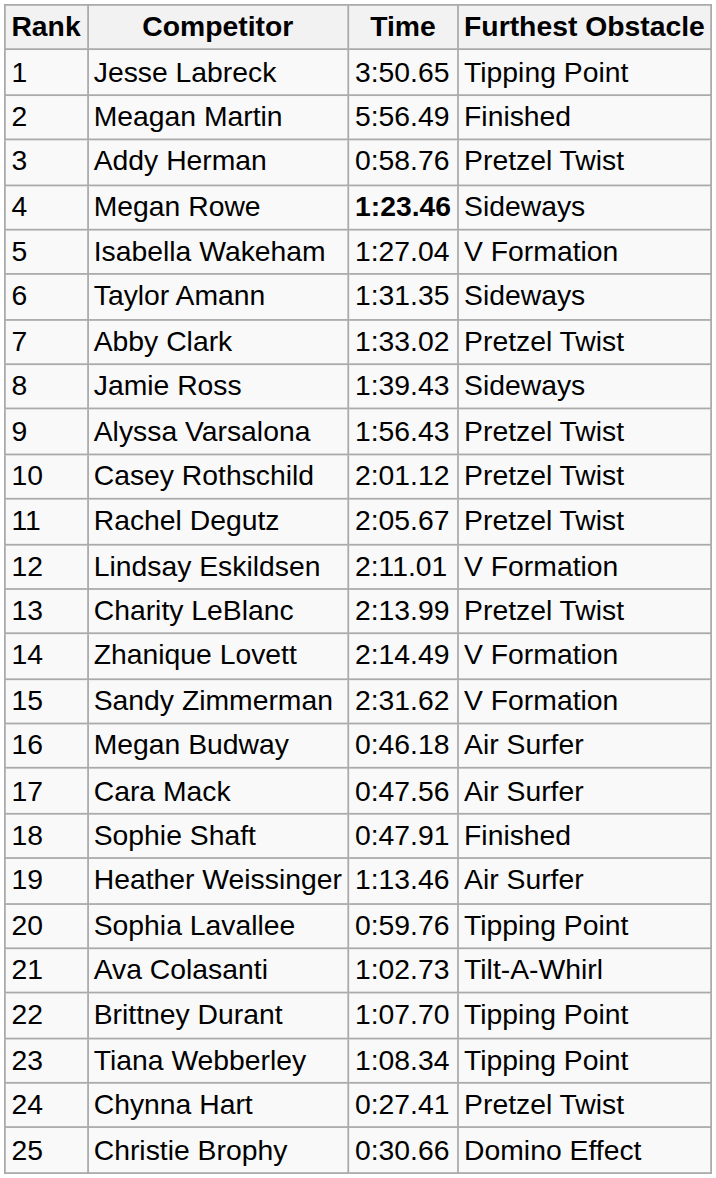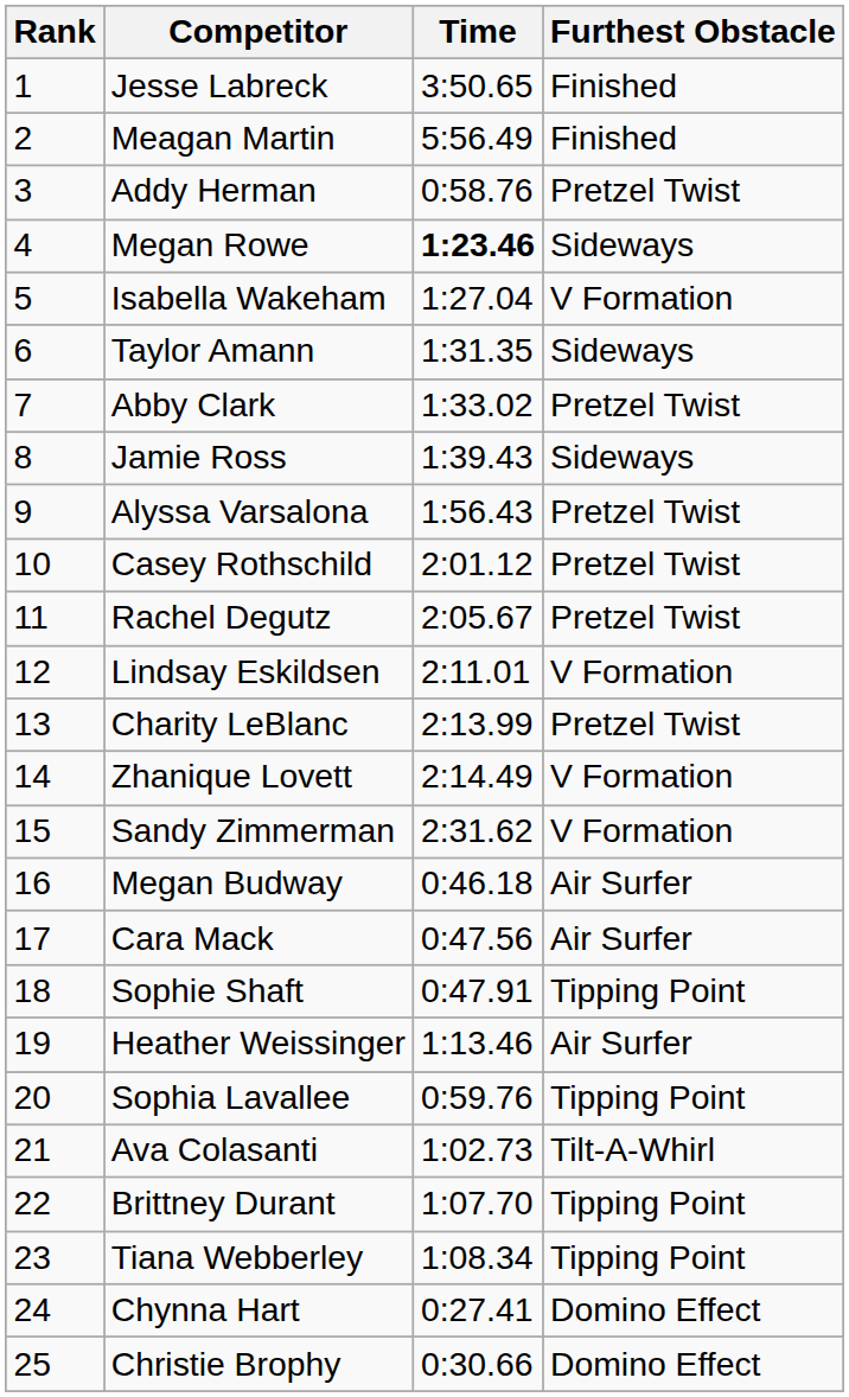 <table class="wikitable sortable mw-collapsible">
 <tr>
 <th>Rank</th>
 <th>Competitor</th>
 <th>Time</th>
 <th>Furthest Obstacle</th>
 </tr>
 <tr>
 <td>1</td>
 <td>Jesse Labreck</td>
 <td>3:50.65</td>
-<td>Tipping Point</td>
+<td>Finished</td>
 </tr>
 <tr>
 <td>2</td>
 <td>Meagan Martin</td>
 <td>5:56.49</td>
 <td>Finished</td>
 </tr>
 <tr>
 <td>3</td>
 <td>Addy Herman</td>
 <td>0:58.76</td>
 <td>Pretzel Twist</td>
 </tr>
 <tr>
 <td>4</td>
 <td>Megan Rowe</td>
 <td><strong>1:23.46</strong></td>
 <td>Sideways</td>
 </tr>
 <tr>
 <td>5</td>
 <td>Isabella Wakeham</td>
 <td>1:27.04</td>
 <td>V Formation</td>
 </tr>
 <tr>
 <td>6</td>
 <td>Taylor Amann</td>
 <td>1:31.35</td>
 <td>Sideways</td>
 </tr>
 <tr>
 <td>7</td>
 <td>Abby Clark</td>
 <td>1:33.02</td>
 <td>Pretzel Twist</td>
 </tr>
 <tr>
 <td>8</td>
 <td>Jamie Ross</td>
 <td>1:39.43</td>
 <td>Sideways</td>
 </tr>
 <tr>
 <td>9</td>
 <td>Alyssa Varsalona</td>
 <td>1:56.43</td>
 <td>Pretzel Twist</td>
 </tr>
 <tr>
 <td>10</td>
 <td>Casey Rothschild</td>
 <td>2:01.12</td>
 <td>Pretzel Twist</td>
 </tr>
 <tr>
 <td>11</td>
 <td>Rachel Degutz</td>
 <td>2:05.67</td>
 <td>Pretzel Twist</td>
 </tr>
 <tr>
 <td>12</td>
 <td>Lindsay Eskildsen</td>
 <td>2:11.01</td>
 <td>V Formation</td>
 </tr>
 <tr>
 <td>13</td>
 <td>Charity LeBlanc</td>
 <td>2:13.99</td>
 <td>Pretzel Twist</td>
 </tr>
 <tr>
 <td>14</td>
 <td>Zhanique Lovett</td>
 <td>2:14.49</td>
 <td>V Formation</td>
 </tr>
 <tr>
 <td>15</td>
 <td>Sandy Zimmerman</td>
 <td>2:31.62</td>
 <td>V Formation</td>
 </tr>
 <tr>
 <td>16</td>
 <td>Megan Budway</td>
 <td>0:46.18</td>
 <td>Air Surfer</td>
 </tr>
 <tr>
 <td>17</td>
 <td>Cara Mack</td>
 <td>0:47.56</td>
 <td>Air Surfer</td>
 </tr>
 <tr>
 <td>18</td>
 <td>Sophie Shaft</td>
 <td>0:47.91</td>
-<td>Finished</td>
+<td>Tipping Point</td>
 </tr>
 <tr>
 <td>19</td>
 <td>Heather Weissinger</td>
 <td>1:13.46</td>
 <td>Air Surfer</td>
 </tr>
 <tr>
 <td>20</td>
 <td>Sophia Lavallee</td>
 <td>0:59.76</td>
 <td>Tipping Point</td>
 </tr>
 <tr>
 <td>21</td>
 <td>Ava Colasanti</td>
 <td>1:02.73</td>
 <td>Tilt-A-Whirl</td>
 </tr>
 <tr>
 <td>22</td>
 <td>Brittney Durant</td>
 <td>1:07.70</td>
 <td>Tipping Point</td>
 </tr>
 <tr>
 <td>23</td>
 <td>Tiana Webberley</td>
 <td>1:08.34</td>
 <td>Tipping Point</td>
 </tr>
 <tr>
 <td>24</td>
 <td>Chynna Hart</td>
 <td>0:27.41</td>
-<td>Pretzel Twist</td>
+<td>Domino Effect</td>
 </tr>
 <tr>
 <td>25</td>
 <td>Christie Brophy</td>
 <td>0:30.66</td>
 <td>Domino Effect</td>
 </tr>
 </table>
